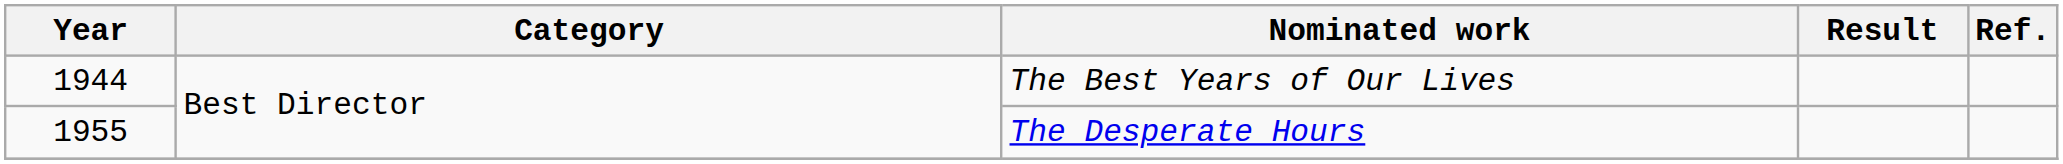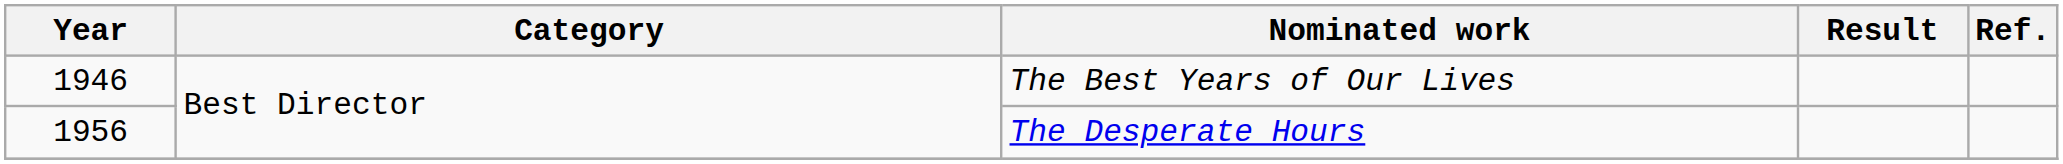 <table class=wikitable>
 <tr>
 <th scope="col" style="width:5em;">Year</th>
 <th scope="col" style="width:26em;">Category</th>
 <th scope="col" style="width:25em;">Nominated work</th>
 <th scope="col" style="width:5em;">Result</th>
 <th>Ref.</th>
 </tr>
 <tr>
-<td style="text-align:center;">1944</td>
+<td style="text-align:center;">1946</td>
 <td rowspan=2>Best Director</td>
 <td><em>The Best Years of Our Lives</em></td>
 <td></td>
 <td></td>
 </tr>
 <tr>
-<td style="text-align:center;">1955</td>
+<td style="text-align:center;">1956</td>
 <td><em><a href='#'>The Desperate Hours</a></em></td>
 <td></td>
 <td></td>
 </tr>
 <tr>
 </tr>
 </table>
